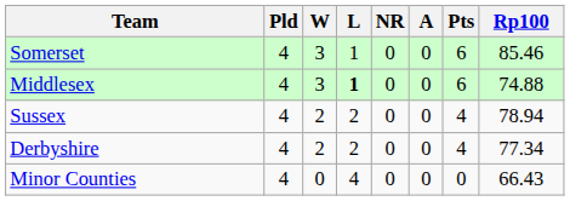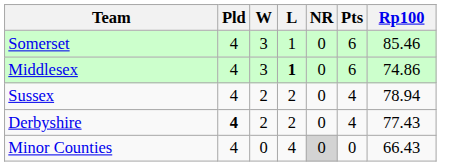 <table class="wikitable" style="text-align: center;">
 <tr>
 <th width=200>Team</th>
 <th width=20>Pld</th>
 <th width=20>W</th>
 <th width=20>L</th>
 <th width=20>NR</th>
-<th width=20>A</th>
 <th width=20>Pts</th>
 <th width=60><a href='#'>Rp100</a></th>
 </tr>
 <tr bgcolor="#ccffcc">
 <td align=left><a href='#'>Somerset</a></td>
 <td>4</td>
 <td>3</td>
 <td>1</td>
-<td>0</td>
 <td>0</td>
 <td>6</td>
 <td>85.46</td>
 </tr>
 <tr bgcolor="#ccffcc">
 <td align=left><a href='#'>Middlesex</a></td>
 <td>4</td>
 <td>3</td>
 <td><strong>1</strong></td>
 <td>0</td>
-<td>0</td>
 <td>6</td>
-<td>74.88</td>
+<td>74.86</td>
 </tr>
 <tr>
 <td align=left><a href='#'>Sussex</a></td>
 <td>4</td>
 <td>2</td>
 <td>2</td>
 <td>0</td>
-<td>0</td>
 <td>4</td>
 <td>78.94</td>
 </tr>
 <tr>
 <td align=left><a href='#'>Derbyshire</a></td>
-<td>4</td>
+<td><strong>4</strong></td>
 <td>2</td>
 <td>2</td>
 <td>0</td>
-<td>0</td>
 <td>4</td>
-<td>77.34</td>
+<td>77.43</td>
 </tr>
 <tr>
 <td align=left><a href='#'>Minor Counties</a></td>
 <td>4</td>
 <td>0</td>
 <td>4</td>
-<td>0</td>
-<td>0</td>
+<td style="background: lightgrey;">0</td>
 <td>0</td>
 <td>66.43</td>
 </tr>
 </table>
